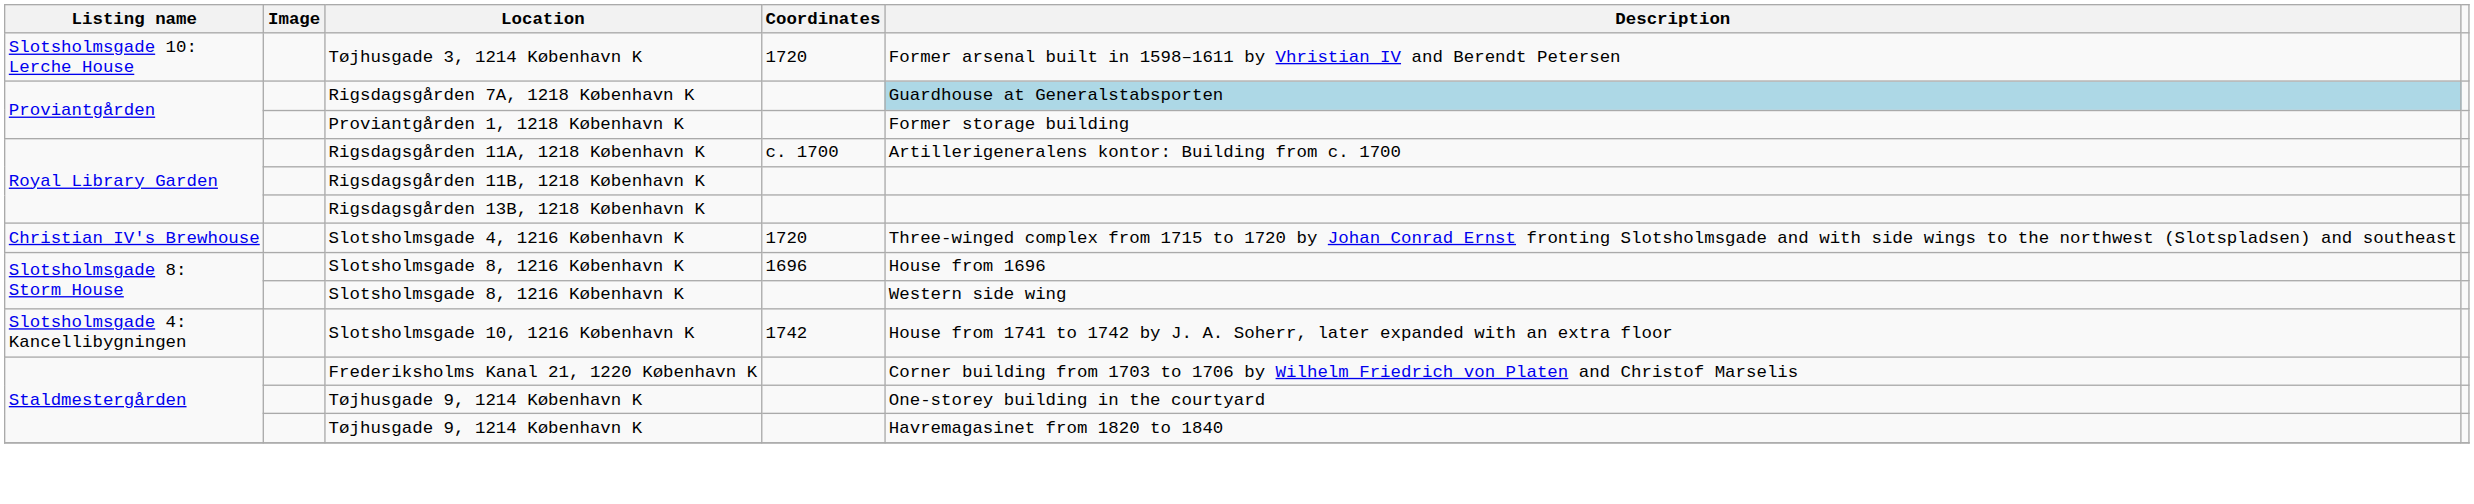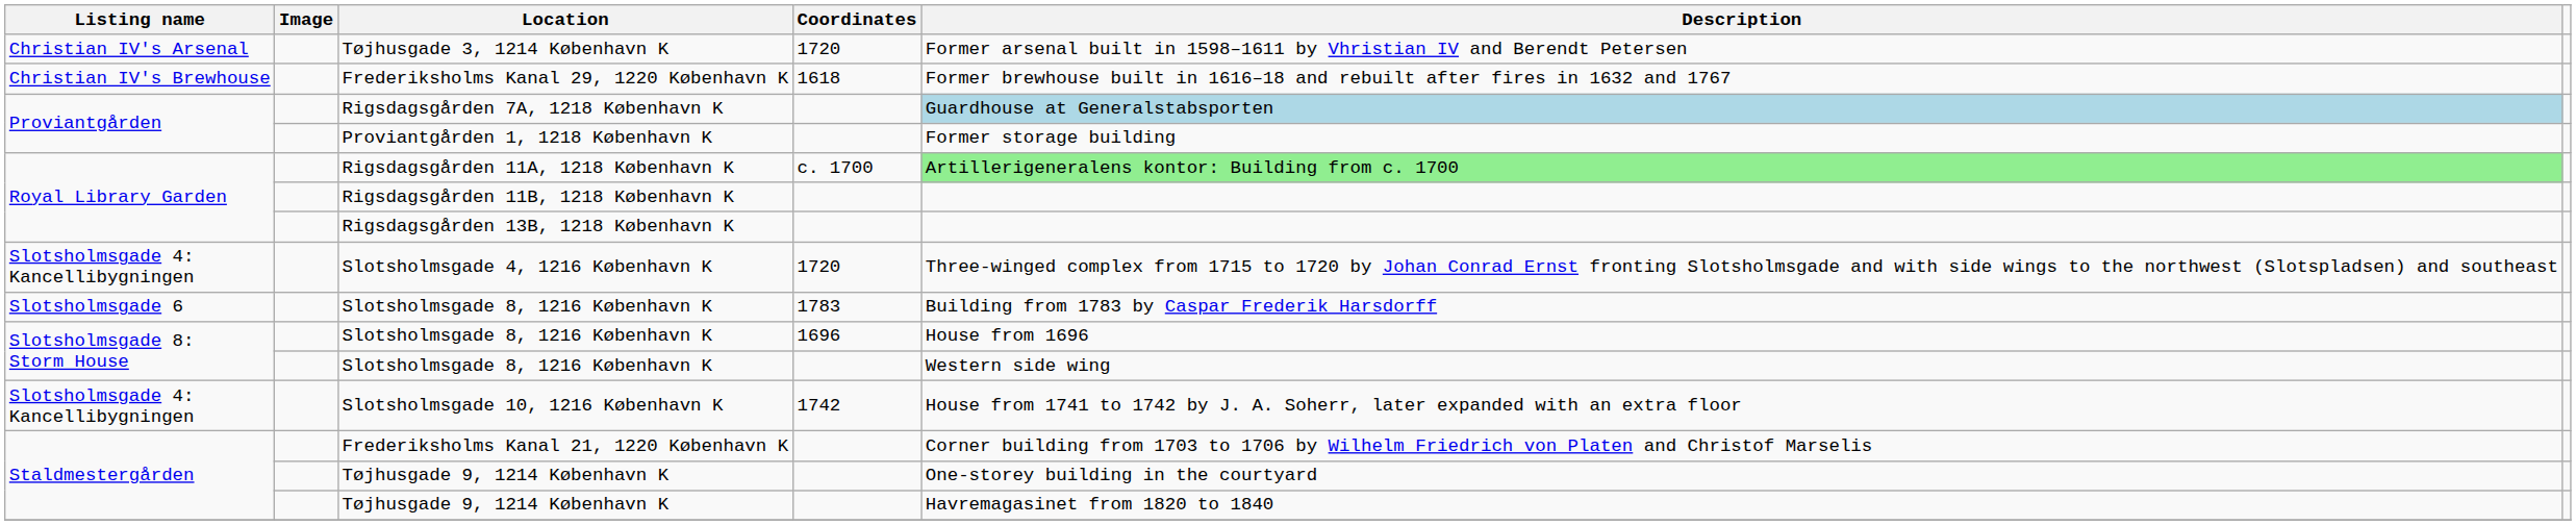 <table class="wikitable sortable">
 <tr>
 <th>Listing name</th>
 <th>Image</th>
 <th>Location</th>
 <th>Coordinates</th>
 <th>Description</th>
 </tr>
 <tr>
-<td><a href='#'>Slotsholmsgade</a> 10:<br><a href='#'>Lerche House</a></td>
+<td><a href='#'>Christian IV's Arsenal</a></td>
 <td></td>
 <td>Tøjhusgade 3, 1214 København K</td>
 <td>1720</td>
 <td>Former arsenal built in 1598–1611 by <a href='#'>Vhristian IV</a> and Berendt Petersen</td>
+<td></td>
+</tr>
+<tr>
+<td><a href='#'>Christian IV's Brewhouse</a></td>
+<td></td>
+<td>Frederiksholms Kanal 29, 1220 København K</td>
+<td>1618</td>
+<td>Former brewhouse built in 1616–18 and rebuilt after fires in 1632 and 1767</td>
 <td></td>
 </tr>
 <tr>
 <td rowspan="2"><a href='#'>Proviantgården</a></td>
 <td></td>
 <td>Rigsdagsgården 7A, 1218 København K</td>
 <td></td>
 <td style="background: lightblue;">Guardhouse at Generalstabsporten</td>
 <td></td>
 </tr>
 <tr>
 <td></td>
 <td>Proviantgården 1, 1218 København K</td>
 <td></td>
 <td>Former storage building</td>
 <td></td>
 </tr>
 <tr>
 <td rowspan="3"><a href='#'>Royal Library Garden</a></td>
 <td></td>
 <td>Rigsdagsgården 11A, 1218 København K</td>
 <td>c. 1700</td>
-<td>Artillerigeneralens kontor: Building from c. 1700</td>
+<td style="background: lightgreen;">Artillerigeneralens kontor: Building from c. 1700</td>
 <td></td>
 </tr>
 <tr>
 <td></td>
 <td>Rigsdagsgården 11B, 1218 København K</td>
 <td></td>
 <td></td>
 <td></td>
 </tr>
 <tr>
 <td></td>
 <td>Rigsdagsgården 13B, 1218 København K</td>
 <td></td>
 <td></td>
 <td></td>
 </tr>
 <tr>
-<td><a href='#'>Christian IV's Brewhouse</a></td>
+<td><a href='#'>Slotsholmsgade</a> 4:<br>Kancellibygningen</td>
 <td></td>
 <td>Slotsholmsgade 4, 1216 København K</td>
 <td>1720</td>
 <td>Three-winged complex from 1715 to 1720 by <a href='#'>Johan Conrad Ernst</a> fronting Slotsholmsgade and with side wings to the northwest (Slotspladsen) and southeast</td>
+<td></td>
+</tr>
+<tr>
+<td><a href='#'>Slotsholmsgade</a> 6</td>
+<td></td>
+<td>Slotsholmsgade 8, 1216 København K</td>
+<td>1783</td>
+<td>Building from 1783 by <a href='#'>Caspar Frederik Harsdorff</a></td>
 <td></td>
 </tr>
 <tr>
 <td rowspan="2"><a href='#'>Slotsholmsgade</a> 8: <br><a href='#'>Storm House</a></td>
 <td></td>
 <td>Slotsholmsgade 8, 1216 København K</td>
 <td>1696</td>
 <td>House from 1696</td>
 <td></td>
 </tr>
 <tr>
 <td></td>
 <td>Slotsholmsgade 8, 1216 København K</td>
 <td></td>
 <td>Western side wing</td>
 <td></td>
 </tr>
 <tr>
 <td><a href='#'>Slotsholmsgade</a> 4:<br>Kancellibygningen</td>
 <td></td>
 <td>Slotsholmsgade 10, 1216 København K</td>
 <td>1742</td>
 <td>House from 1741 to 1742 by J. A. Soherr, later expanded with an extra floor</td>
 </tr>
 <tr>
 <td rowspan="3"><a href='#'>Staldmestergården</a></td>
 <td></td>
 <td>Frederiksholms Kanal 21, 1220 København K</td>
 <td></td>
 <td>Corner building from 1703 to 1706 by <a href='#'>Wilhelm Friedrich von Platen</a> and Christof Marselis</td>
 <td></td>
 </tr>
 <tr>
 <td></td>
 <td>Tøjhusgade 9, 1214 København K</td>
 <td></td>
 <td>One-storey building in the courtyard</td>
 <td></td>
 </tr>
 <tr>
 <td></td>
 <td>Tøjhusgade 9, 1214 København K</td>
 <td></td>
 <td>Havremagasinet from 1820 to 1840</td>
 <td></td>
 </tr>
 <tr>
 </tr>
 </table>
